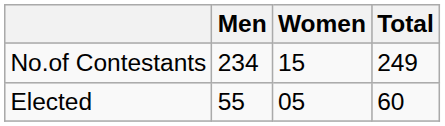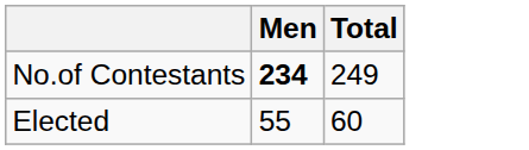 <table class="wikitable">
 <tr>
 <th></th>
 <th>Men</th>
-<th>Women</th>
 <th>Total</th>
 </tr>
 <tr>
 <td>No.of Contestants</td>
-<td>234</td>
-<td>15</td>
+<td><strong>234</strong></td>
 <td>249</td>
 </tr>
 <tr>
 <td>Elected</td>
 <td>55</td>
-<td>05</td>
 <td>60</td>
 </tr>
 </table>
